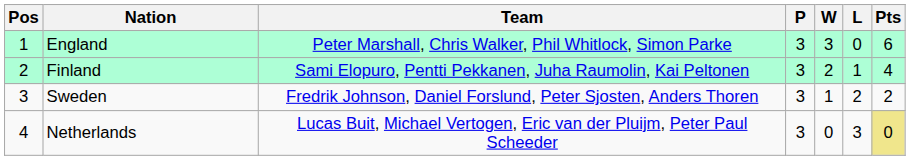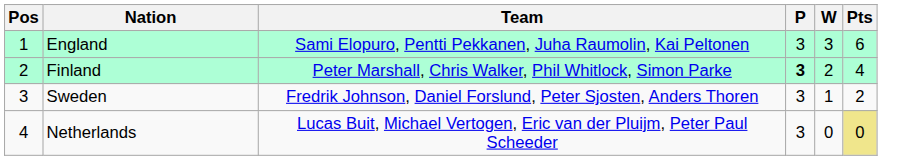 <table class="wikitable" style="font-size: 100%">
 <tr>
 <th width=20>Pos</th>
 <th width=200>Nation</th>
 <th width=500>Team</th>
 <th width=20>P</th>
 <th width=20>W</th>
-<th width=20>L</th>
 <th width=20>Pts</th>
 </tr>
 <tr align=center style="background: #ADFFD6;">
 <td>1</td>
 <td align="left"> England</td>
-<td><a href='#'>Peter Marshall</a>, <a href='#'>Chris Walker</a>, <a href='#'>Phil Whitlock</a>, <a href='#'>Simon Parke</a></td>
+<td><a href='#'>Sami Elopuro</a>, <a href='#'>Pentti Pekkanen</a>, <a href='#'>Juha Raumolin</a>, <a href='#'>Kai Peltonen</a></td>
 <td>3</td>
 <td>3</td>
-<td>0</td>
 <td>6</td>
 </tr>
 <tr align=center style="background: #ADFFD6;">
 <td>2</td>
 <td align="left"> Finland</td>
-<td><a href='#'>Sami Elopuro</a>, <a href='#'>Pentti Pekkanen</a>, <a href='#'>Juha Raumolin</a>, <a href='#'>Kai Peltonen</a></td>
-<td>3</td>
+<td><a href='#'>Peter Marshall</a>, <a href='#'>Chris Walker</a>, <a href='#'>Phil Whitlock</a>, <a href='#'>Simon Parke</a></td>
+<td><strong>3</strong></td>
 <td>2</td>
-<td>1</td>
 <td>4</td>
 </tr>
 <tr align=center>
 <td>3</td>
 <td align="left"> Sweden</td>
 <td><a href='#'>Fredrik Johnson</a>, <a href='#'>Daniel Forslund</a>, <a href='#'>Peter Sjosten</a>, <a href='#'>Anders Thoren</a></td>
 <td>3</td>
 <td>1</td>
 <td>2</td>
-<td>2</td>
 </tr>
 <tr align=center>
 <td>4</td>
 <td align="left"> Netherlands</td>
 <td><a href='#'>Lucas Buit</a>, <a href='#'>Michael Vertogen</a>, <a href='#'>Eric van der Pluijm</a>, <a href='#'>Peter Paul Scheeder</a></td>
 <td>3</td>
 <td>0</td>
-<td>3</td>
 <td style="background: khaki;">0</td>
 </tr>
 </table>
